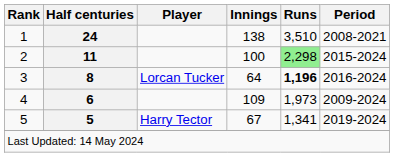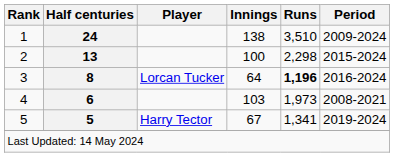 <table class="wikitable plainrowheaders sortable">
 <tr>
 <th scope=col>Rank</th>
 <th scope=col>Half centuries</th>
 <th scope=col>Player</th>
 <th scope=col>Innings</th>
 <th scope=col>Runs</th>
 <th scope=col>Period</th>
 </tr>
 <tr>
 <td align=center>1</td>
 <th scope=row style=text-align:center;>24</th>
 <td></td>
 <td align=center>138</td>
 <td align=center>3,510</td>
-<td>2008-2021</td>
+<td>2009-2024</td>
 </tr>
 <tr>
 <td align=center>2</td>
-<th scope=row style=text-align:center;>11</th>
+<th scope=row style=text-align:center;>13</th>
 <td></td>
 <td align=center>100</td>
-<td align=center style="background: lightgreen;">2,298</td>
+<td align=center>2,298</td>
 <td>2015-2024</td>
 </tr>
 <tr>
 <td align=center>3</td>
 <th scope=row style=text-align:center;>8</th>
 <td><a href='#'>Lorcan Tucker</a></td>
 <td align=center>64</td>
 <td align=center><strong>1,196</strong></td>
 <td>2016-2024</td>
 </tr>
 <tr>
 <td align=center>4</td>
 <th scope=row style=text-align:center;>6</th>
 <td></td>
-<td align=center>109</td>
+<td align=center>103</td>
 <td align=center>1,973</td>
-<td>2009-2024</td>
+<td>2008-2021</td>
 </tr>
 <tr>
 <td align=center>5</td>
 <th scope=row style=text-align:center;>5</th>
 <td><a href='#'>Harry Tector</a></td>
 <td align=center>67</td>
 <td align=center>1,341</td>
 <td>2019-2024</td>
 </tr>
 <tr>
 </tr>
 <tr class=sortbottom>
 <td colspan=6><small>Last Updated: 14 May 2024</small></td>
 </tr>
 </table>
